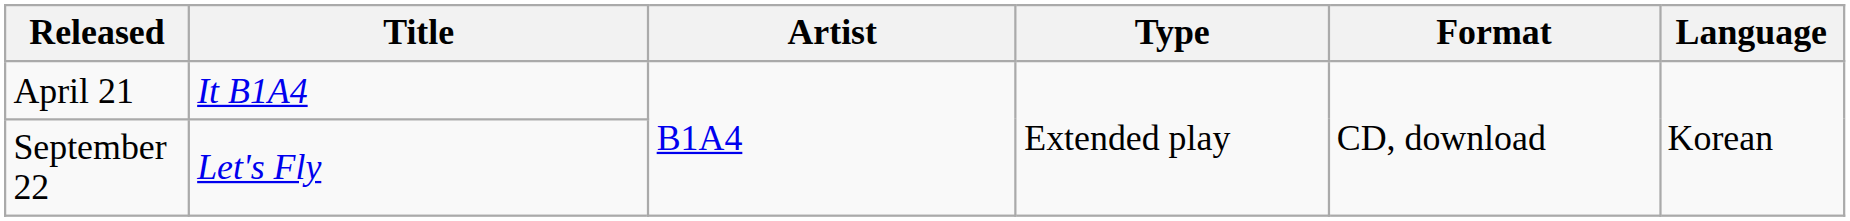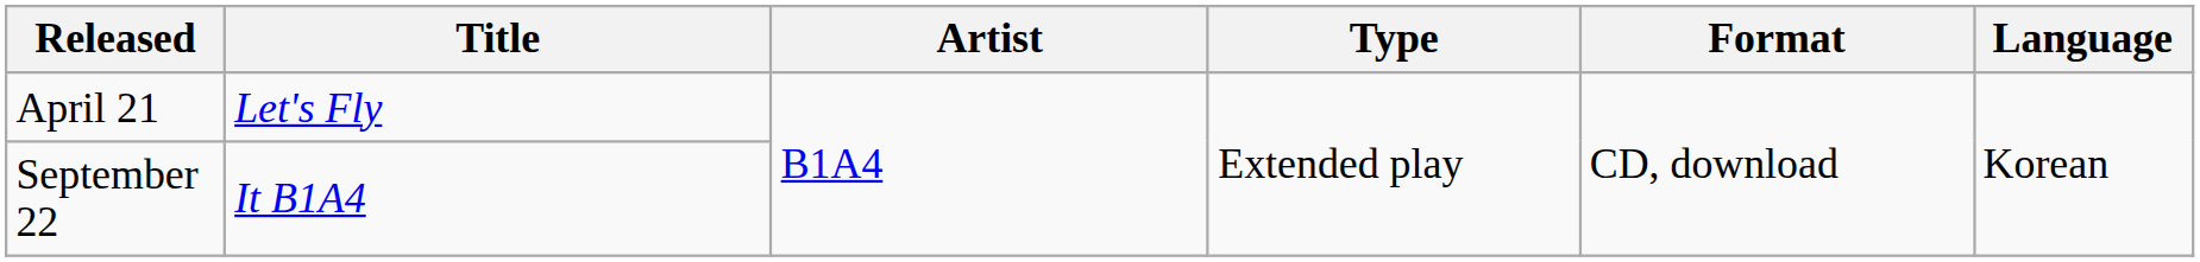 <table class="wikitable sortable" align="left center" style="width:65%;">
 <tr>
 <th style="width:10%;">Released</th>
 <th style="width:25%;">Title</th>
 <th style="width:20%;">Artist</th>
 <th style="width:17%;">Type</th>
 <th style="width:18%;">Format</th>
 <th style="width:15%;">Language</th>
 </tr>
 <tr>
 <td>April 21</td>
-<td><em><a href='#'>It B1A4</a></em></td>
+<td><em><a href='#'>Let's Fly</a></em></td>
 <td rowspan="2"><a href='#'>B1A4</a></td>
 <td rowspan="2">Extended play</td>
 <td rowspan="2">CD, download</td>
 <td rowspan="2">Korean</td>
 </tr>
 <tr>
 <td>September 22</td>
-<td><em><a href='#'>Let's Fly</a></em></td>
+<td><em><a href='#'>It B1A4</a></em></td>
 </tr>
 </table>
